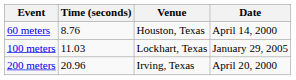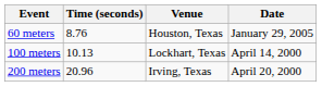 <table class="wikitable">
 <tr>
 <th>Event</th>
 <th>Time (seconds)</th>
 <th>Venue</th>
 <th>Date</th>
 </tr>
 <tr>
 <td><a href='#'>60 meters</a></td>
 <td>8.76</td>
 <td>Houston, Texas</td>
-<td>April 14, 2000</td>
+<td>January 29, 2005</td>
 </tr>
 <tr>
 <td><a href='#'>100 meters</a></td>
-<td>11.03</td>
+<td>10.13</td>
 <td>Lockhart, Texas</td>
-<td>January 29, 2005</td>
+<td>April 14, 2000</td>
 </tr>
 <tr>
 <td><a href='#'>200 meters</a></td>
 <td>20.96</td>
 <td>Irving, Texas</td>
 <td>April 20, 2000</td>
 </tr>
 </table>
